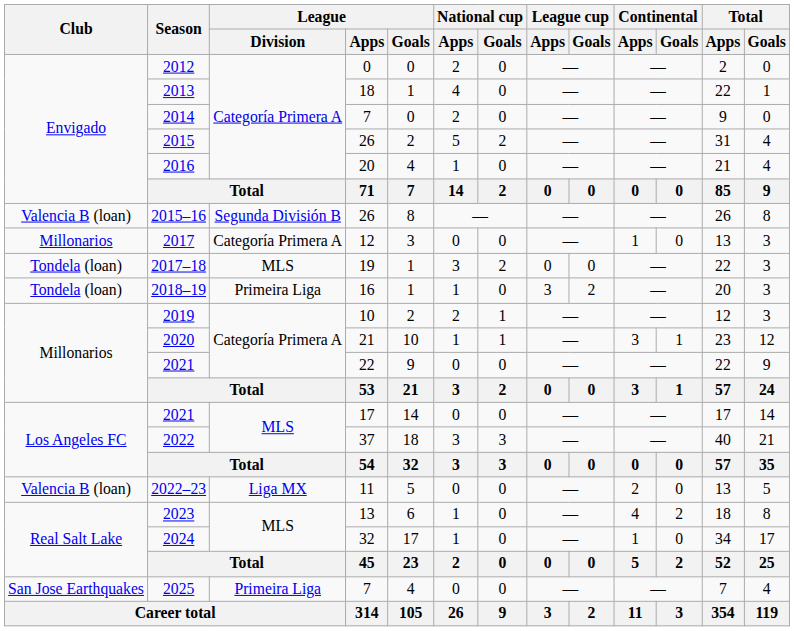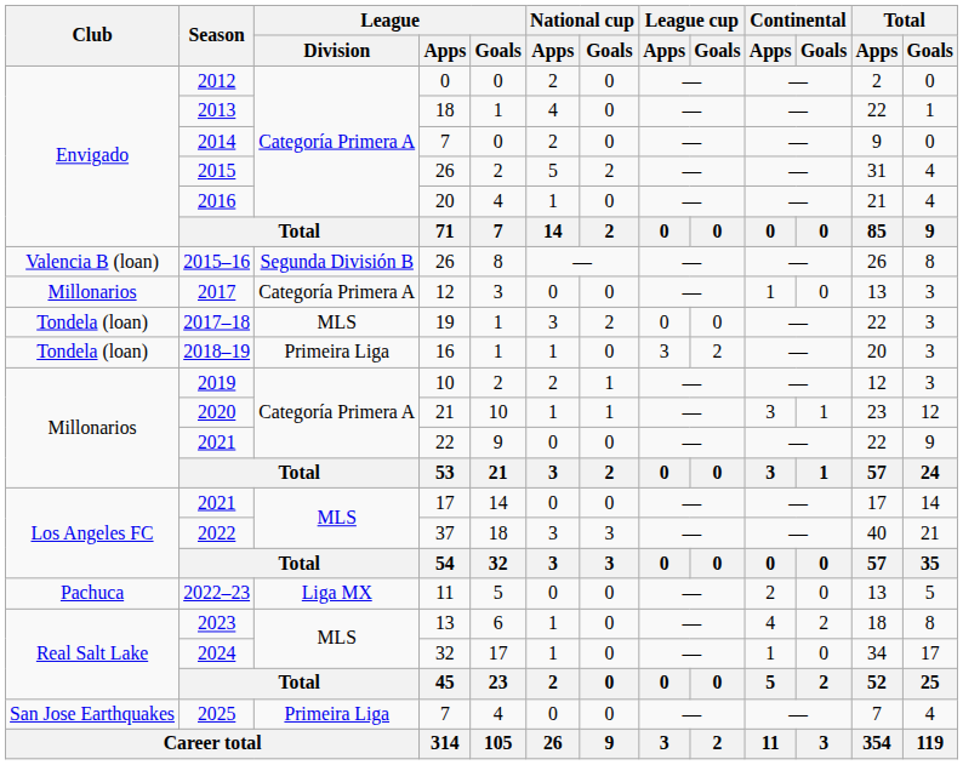 <table class="wikitable", style="text-align:center">
 <tr>
 <th rowspan="2">Club</th>
 <th rowspan="2">Season</th>
 <th colspan="3">League</th>
 <th colspan="2">National cup</th>
 <th colspan="2">League cup</th>
 <th colspan="2">Continental</th>
 <th colspan="2">Total</th>
 </tr>
 <tr>
 <th>Division</th>
 <th>Apps</th>
 <th>Goals</th>
 <th>Apps</th>
 <th>Goals</th>
 <th>Apps</th>
 <th>Goals</th>
 <th>Apps</th>
 <th>Goals</th>
 <th>Apps</th>
 <th>Goals</th>
 </tr>
 <tr>
 <td rowspan="6"><a href='#'>Envigado</a></td>
 <td><a href='#'>2012</a></td>
 <td rowspan="5"><a href='#'>Categoría Primera A</a></td>
 <td>0</td>
 <td>0</td>
 <td>2</td>
 <td>0</td>
 <td colspan="2">—</td>
 <td colspan="2">—</td>
 <td>2</td>
 <td>0</td>
 </tr>
 <tr>
 <td><a href='#'>2013</a></td>
 <td>18</td>
 <td>1</td>
 <td>4</td>
 <td>0</td>
 <td colspan="2">—</td>
 <td colspan="2">—</td>
 <td>22</td>
 <td>1</td>
 </tr>
 <tr>
 <td><a href='#'>2014</a></td>
 <td>7</td>
 <td>0</td>
 <td>2</td>
 <td>0</td>
 <td colspan="2">—</td>
 <td colspan="2">—</td>
 <td>9</td>
 <td>0</td>
 </tr>
 <tr>
 <td><a href='#'>2015</a></td>
 <td>26</td>
 <td>2</td>
 <td>5</td>
 <td>2</td>
 <td colspan="2">—</td>
 <td colspan="2">—</td>
 <td>31</td>
 <td>4</td>
 </tr>
 <tr>
 <td><a href='#'>2016</a></td>
 <td>20</td>
 <td>4</td>
 <td>1</td>
 <td>0</td>
 <td colspan="2">—</td>
 <td colspan="2">—</td>
 <td>21</td>
 <td>4</td>
 </tr>
 <tr>
 <th colspan="2">Total</th>
 <th>71</th>
 <th>7</th>
 <th>14</th>
 <th>2</th>
 <th>0</th>
 <th>0</th>
 <th>0</th>
 <th>0</th>
 <th>85</th>
 <th>9</th>
 </tr>
 <tr>
 <td><a href='#'>Valencia B</a> (loan)</td>
 <td><a href='#'>2015–16</a></td>
 <td><a href='#'>Segunda División B</a></td>
 <td>26</td>
 <td>8</td>
 <td colspan="2">—</td>
 <td colspan="2">—</td>
 <td colspan="2">—</td>
 <td>26</td>
 <td>8</td>
 </tr>
 <tr>
 <td><a href='#'>Millonarios</a></td>
 <td><a href='#'>2017</a></td>
 <td>Categoría Primera A</td>
 <td>12</td>
 <td>3</td>
 <td>0</td>
 <td>0</td>
 <td colspan="2">—</td>
 <td>1</td>
 <td>0</td>
 <td>13</td>
 <td>3</td>
 </tr>
 <tr>
 <td><a href='#'>Tondela</a> (loan)</td>
 <td><a href='#'>2017–18</a></td>
 <td>MLS</td>
 <td>19</td>
 <td>1</td>
 <td>3</td>
 <td>2</td>
 <td>0</td>
 <td>0</td>
 <td colspan="2">—</td>
 <td>22</td>
 <td>3</td>
 </tr>
 <tr>
 <td><a href='#'>Tondela</a> (loan)</td>
 <td><a href='#'>2018–19</a></td>
 <td>Primeira Liga</td>
 <td>16</td>
 <td>1</td>
 <td>1</td>
 <td>0</td>
 <td>3</td>
 <td>2</td>
 <td colspan="2">—</td>
 <td>20</td>
 <td>3</td>
 </tr>
 <tr>
 <td rowspan="4">Millonarios</td>
 <td><a href='#'>2019</a></td>
 <td rowspan="3">Categoría Primera A</td>
 <td>10</td>
 <td>2</td>
 <td>2</td>
 <td>1</td>
 <td colspan="2">—</td>
 <td colspan="2">—</td>
 <td>12</td>
 <td>3</td>
 </tr>
 <tr>
 <td><a href='#'>2020</a></td>
 <td>21</td>
 <td>10</td>
 <td>1</td>
 <td>1</td>
 <td colspan="2">—</td>
 <td>3</td>
 <td>1</td>
 <td>23</td>
 <td>12</td>
 </tr>
 <tr>
 <td><a href='#'>2021</a></td>
 <td>22</td>
 <td>9</td>
 <td>0</td>
 <td>0</td>
 <td colspan="2">—</td>
 <td colspan="2">—</td>
 <td>22</td>
 <td>9</td>
 </tr>
 <tr>
 <th colspan="2">Total</th>
 <th>53</th>
 <th>21</th>
 <th>3</th>
 <th>2</th>
 <th>0</th>
 <th>0</th>
 <th>3</th>
 <th>1</th>
 <th>57</th>
 <th>24</th>
 </tr>
 <tr>
 <td rowspan="3"><a href='#'>Los Angeles FC</a></td>
 <td><a href='#'>2021</a></td>
 <td rowspan="2"><a href='#'>MLS</a></td>
 <td>17</td>
 <td>14</td>
 <td>0</td>
 <td>0</td>
 <td colspan="2">—</td>
 <td colspan="2">—</td>
 <td>17</td>
 <td>14</td>
 </tr>
 <tr>
 <td><a href='#'>2022</a></td>
 <td>37</td>
 <td>18</td>
 <td>3</td>
 <td>3</td>
 <td colspan="2">—</td>
 <td colspan="2">—</td>
 <td>40</td>
 <td>21</td>
 </tr>
 <tr>
 <th colspan="2">Total</th>
 <th>54</th>
 <th>32</th>
 <th>3</th>
 <th>3</th>
 <th>0</th>
 <th>0</th>
 <th>0</th>
 <th>0</th>
 <th>57</th>
 <th>35</th>
 </tr>
 <tr>
-<td><a href='#'>Valencia B</a> (loan)</td>
+<td><a href='#'>Pachuca</a></td>
 <td><a href='#'>2022–23</a></td>
 <td><a href='#'>Liga MX</a></td>
 <td>11</td>
 <td>5</td>
 <td>0</td>
 <td>0</td>
 <td colspan="2">—</td>
 <td>2</td>
 <td>0</td>
 <td>13</td>
 <td>5</td>
 </tr>
 <tr>
 <td rowspan="3"><a href='#'>Real Salt Lake</a></td>
 <td><a href='#'>2023</a></td>
 <td rowspan="2">MLS</td>
 <td>13</td>
 <td>6</td>
 <td>1</td>
 <td>0</td>
 <td colspan="2">—</td>
 <td>4</td>
 <td>2</td>
 <td>18</td>
 <td>8</td>
 </tr>
 <tr>
 <td><a href='#'>2024</a></td>
 <td>32</td>
 <td>17</td>
 <td>1</td>
 <td>0</td>
 <td colspan="2">—</td>
 <td>1</td>
 <td>0</td>
 <td>34</td>
 <td>17</td>
 </tr>
 <tr>
 <th colspan="2">Total</th>
 <th>45</th>
 <th>23</th>
 <th>2</th>
 <th>0</th>
 <th>0</th>
 <th>0</th>
 <th>5</th>
 <th>2</th>
 <th>52</th>
 <th>25</th>
 </tr>
 <tr>
 <td><a href='#'>San Jose Earthquakes</a></td>
 <td><a href='#'>2025</a></td>
 <td><a href='#'>Primeira Liga</a></td>
 <td>7</td>
 <td>4</td>
 <td>0</td>
 <td>0</td>
 <td colspan="2">—</td>
 <td colspan="2">—</td>
 <td>7</td>
 <td>4</td>
 </tr>
 <tr>
 <th colspan="3">Career total</th>
 <th>314</th>
 <th>105</th>
 <th>26</th>
 <th>9</th>
 <th>3</th>
 <th>2</th>
 <th>11</th>
 <th>3</th>
 <th>354</th>
 <th>119</th>
 </tr>
 </table>
